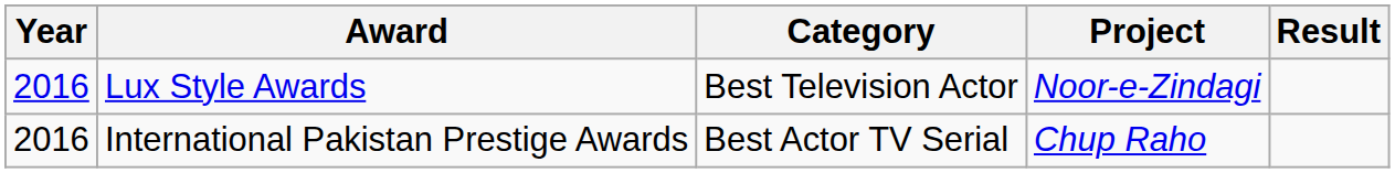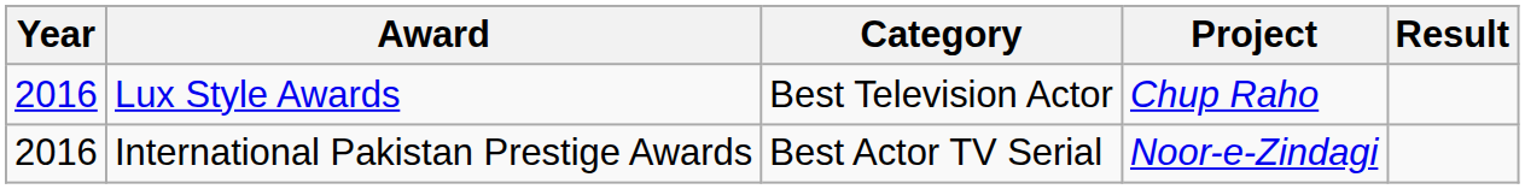 <table class="wikitable">
 <tr>
 <th>Year</th>
 <th>Award</th>
 <th>Category</th>
 <th>Project</th>
 <th>Result</th>
 </tr>
 <tr>
 <td><a href='#'>2016</a></td>
 <td><a href='#'>Lux Style Awards</a></td>
 <td>Best Television Actor</td>
-<td><em><a href='#'>Noor-e-Zindagi</a></em></td>
+<td><em><a href='#'>Chup Raho</a></em></td>
 <td></td>
 </tr>
 <tr>
 <td>2016</td>
 <td>International Pakistan Prestige Awards</td>
 <td>Best Actor TV Serial</td>
-<td><em><a href='#'>Chup Raho</a></em></td>
+<td><em><a href='#'>Noor-e-Zindagi</a></em></td>
 <td></td>
 </tr>
 </table>
